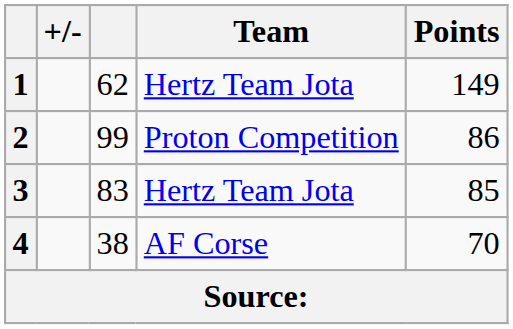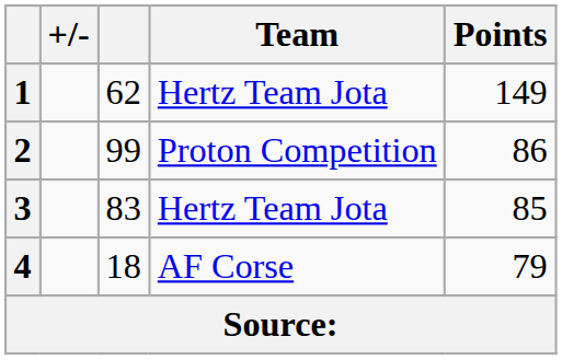 <table class="wikitable" style="font-size:95%;">
 <tr>
 <th></th>
 <th>+/-</th>
 <th></th>
 <th>Team</th>
 <th>Points</th>
 </tr>
 <tr>
 <th>1</th>
 <td></td>
 <td align=center>62</td>
 <td> <a href='#'>Hertz Team Jota</a></td>
 <td align=right>149</td>
 </tr>
 <tr>
 <th>2</th>
 <td></td>
 <td align=center>99</td>
 <td> <a href='#'>Proton Competition</a></td>
 <td align=right>86</td>
 </tr>
 <tr>
 <th>3</th>
 <td></td>
 <td align=center>83</td>
 <td> <a href='#'>Hertz Team Jota</a></td>
 <td align=right>85</td>
 </tr>
 <tr>
 <th>4</th>
 <td></td>
-<td align=center>38</td>
+<td align=center>18</td>
 <td> <a href='#'>AF Corse</a></td>
-<td align=right>70</td>
+<td align=right>79</td>
 </tr>
 <tr>
 <th colspan=5>Source:</th>
 </tr>
 </table>
